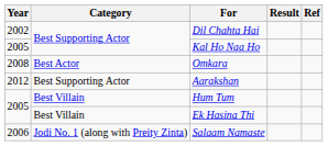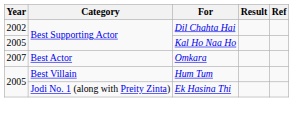 <table class= "wikitable sortable">
 <tr>
 <th>Year</th>
 <th>Category</th>
 <th>For</th>
 <th>Result</th>
 <th>Ref</th>
 </tr>
 <tr>
 <td>2002</td>
 <td rowspan="2"><a href='#'>Best Supporting Actor</a></td>
 <td><em><a href='#'>Dil Chahta Hai</a></em></td>
 <td></td>
 <td></td>
 </tr>
 <tr>
 <td>2005</td>
 <td><em><a href='#'>Kal Ho Naa Ho</a></em></td>
 <td></td>
 <td></td>
 </tr>
 <tr>
-<td>2008</td>
+<td>2007</td>
 <td><a href='#'>Best Actor</a></td>
 <td><em><a href='#'>Omkara</a></em></td>
-<td></td>
-<td></td>
-</tr>
-<tr>
-<td>2012</td>
-<td>Best Supporting Actor</td>
-<td><em><a href='#'>Aarakshan</a></em></td>
 <td></td>
 <td></td>
 </tr>
 <tr>
 <td rowspan="2">2005</td>
 <td><a href='#'>Best Villain</a></td>
 <td><em><a href='#'>Hum Tum</a></em></td>
 <td></td>
 <td></td>
 </tr>
 <tr>
-<td>Best Villain</td>
+<td><a href='#'>Jodi No. 1</a> (along with <a href='#'>Preity Zinta</a>)</td>
 <td><em><a href='#'>Ek Hasina Thi</a></em></td>
 <td></td>
 <td></td>
 </tr>
-<tr>
-<td>2006</td>
-<td><a href='#'>Jodi No. 1</a> (along with <a href='#'>Preity Zinta</a>)</td>
-<td><em><a href='#'>Salaam Namaste</a></em></td>
-<td></td>
-<td></td>
-</tr>
 </table>
